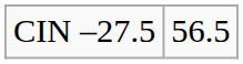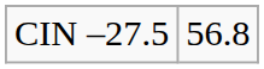 <table class="wikitable">
 <tr align="center">
 </tr>
 <tr align="center">
 <td>CIN –27.5</td>
-<td>56.5</td>
+<td>56.8</td>
 </tr>
 </table>
